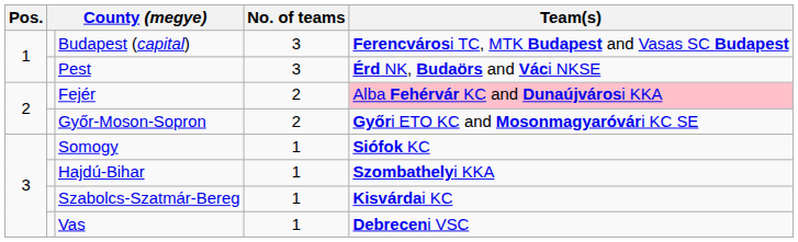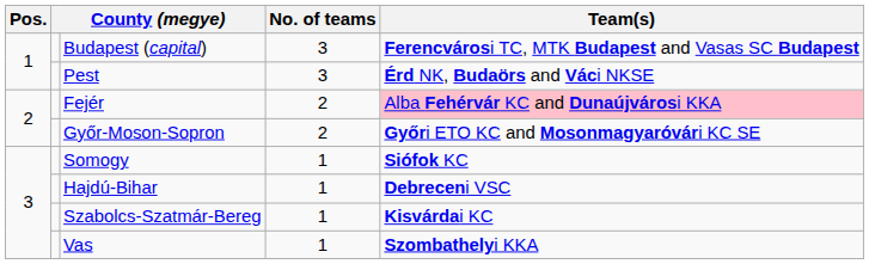 <table class="wikitable">
 <tr>
 <th>Pos.</th>
 <th colspan=2><a href='#'>County</a> <em>(megye)</em></th>
 <th>No. of teams</th>
 <th>Team(s)</th>
 </tr>
 <tr>
 <td rowspan="2" align="center">1</td>
 <td align=center></td>
 <td><a href='#'>Budapest</a> (<em><a href='#'>capital</a></em>)</td>
 <td align="center">3</td>
 <td><a href='#'><strong>Ferencváros</strong>i TC</a>, <a href='#'>MTK <strong>Budapest</strong></a> and <a href='#'>Vasas SC <strong>Budapest</strong></a></td>
 </tr>
 <tr>
 <td align=center></td>
 <td><a href='#'>Pest</a></td>
 <td align="center">3</td>
 <td><a href='#'><strong>Érd</strong> NK</a>, <a href='#'><strong>Budaörs</strong></a> and <a href='#'><strong>Vác</strong>i NKSE</a></td>
 </tr>
 <tr>
 <td rowspan="2" align="center">2</td>
 <td align=center></td>
 <td><a href='#'>Fejér</a></td>
 <td align="center">2</td>
 <td style="background: pink;"><a href='#'>Alba <strong>Fehérvár</strong> KC</a> and <a href='#'><strong>Dunaújváros</strong>i KKA</a></td>
 </tr>
 <tr>
 <td align=center></td>
 <td><a href='#'>Győr-Moson-Sopron</a></td>
 <td align="center">2</td>
 <td><a href='#'><strong>Győr</strong>i ETO KC</a> and <a href='#'><strong>Mosonmagyaróvár</strong>i KC SE</a></td>
 </tr>
 <tr>
 <td rowspan="4" align="center">3</td>
 <td align=center></td>
 <td><a href='#'>Somogy</a></td>
 <td align="center">1</td>
 <td><a href='#'><strong>Siófok</strong> KC</a></td>
 </tr>
 <tr>
 <td align=center></td>
 <td><a href='#'>Hajdú-Bihar</a></td>
 <td align="center">1</td>
-<td><a href='#'><strong>Szombathely</strong>i KKA</a></td>
+<td><a href='#'><strong>Debrecen</strong>i VSC</a></td>
 </tr>
 <tr>
 <td align=center></td>
 <td><a href='#'>Szabolcs-Szatmár-Bereg</a></td>
 <td align="center">1</td>
 <td><a href='#'><strong>Kisvárda</strong>i KC</a></td>
 </tr>
 <tr>
 <td align=center></td>
 <td><a href='#'>Vas</a></td>
 <td align="center">1</td>
-<td><a href='#'><strong>Debrecen</strong>i VSC</a></td>
+<td><a href='#'><strong>Szombathely</strong>i KKA</a></td>
 </tr>
 </table>
